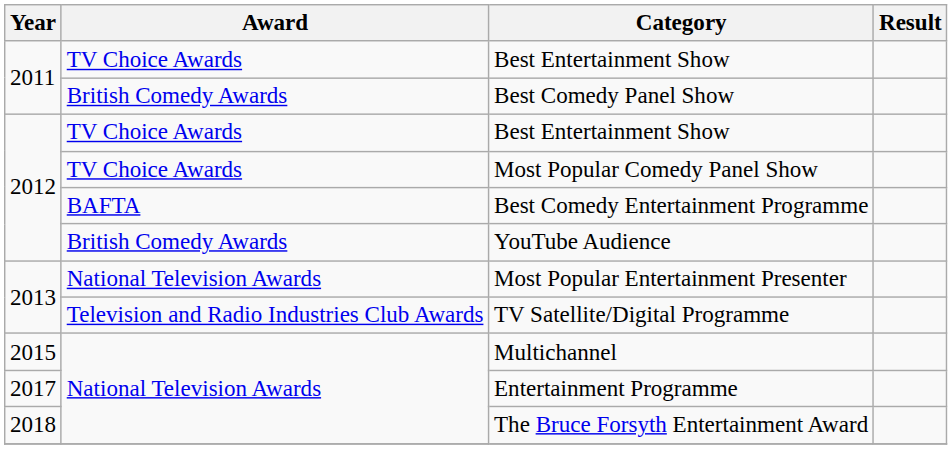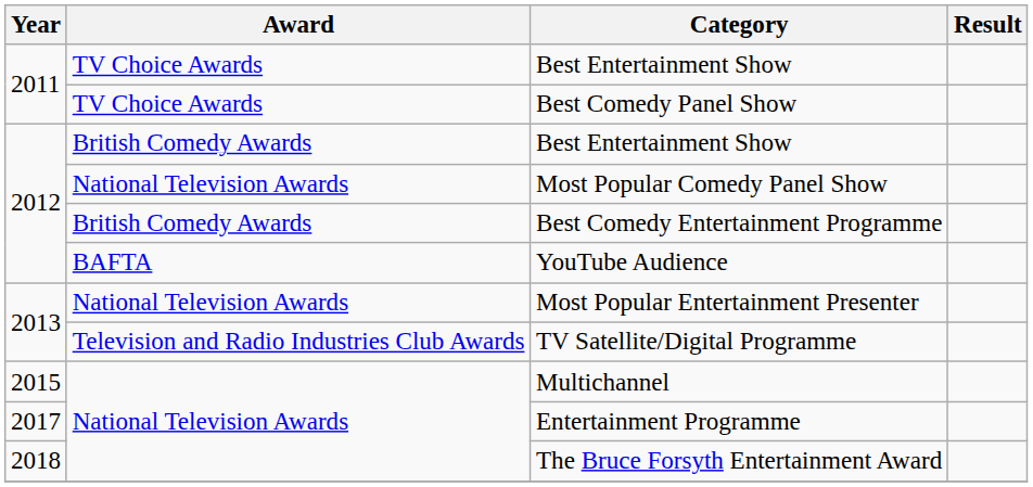 <table class="wikitable">
 <tr>
 <th>Year</th>
 <th>Award</th>
 <th>Category</th>
 <th>Result</th>
 </tr>
 <tr>
 <td rowspan=2>2011</td>
 <td><a href='#'>TV Choice Awards</a></td>
 <td>Best Entertainment Show</td>
 <td></td>
 </tr>
 <tr>
-<td><a href='#'>British Comedy Awards</a></td>
+<td><a href='#'>TV Choice Awards</a></td>
 <td>Best Comedy Panel Show</td>
 <td></td>
 </tr>
 <tr>
 <td rowspan=4>2012</td>
-<td><a href='#'>TV Choice Awards</a></td>
+<td><a href='#'>British Comedy Awards</a></td>
 <td>Best Entertainment Show</td>
 <td></td>
 </tr>
 <tr>
-<td><a href='#'>TV Choice Awards</a></td>
+<td><a href='#'>National Television Awards</a></td>
 <td>Most Popular Comedy Panel Show</td>
 <td></td>
 </tr>
 <tr>
-<td><a href='#'>BAFTA</a></td>
+<td><a href='#'>British Comedy Awards</a></td>
 <td>Best Comedy Entertainment Programme</td>
 <td></td>
 </tr>
 <tr>
-<td><a href='#'>British Comedy Awards</a></td>
+<td><a href='#'>BAFTA</a></td>
 <td>YouTube Audience</td>
 <td></td>
 </tr>
 <tr>
 <td rowspan="2">2013</td>
 <td><a href='#'>National Television Awards</a></td>
 <td>Most Popular Entertainment Presenter</td>
 <td></td>
 </tr>
 <tr>
 <td><a href='#'>Television and Radio Industries Club Awards</a></td>
 <td>TV Satellite/Digital Programme</td>
 <td></td>
 </tr>
 <tr>
 <td>2015</td>
 <td rowspan=3><a href='#'>National Television Awards</a></td>
 <td>Multichannel</td>
 <td></td>
 </tr>
 <tr>
 <td>2017</td>
 <td>Entertainment Programme</td>
 <td></td>
 </tr>
 <tr>
 <td>2018</td>
 <td>The <a href='#'>Bruce Forsyth</a> Entertainment Award</td>
 <td></td>
 </tr>
 <tr>
 </tr>
 </table>
